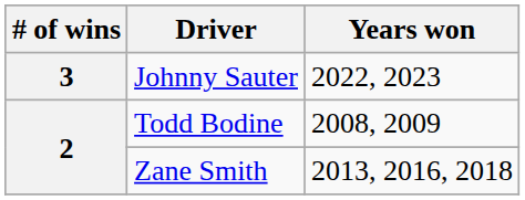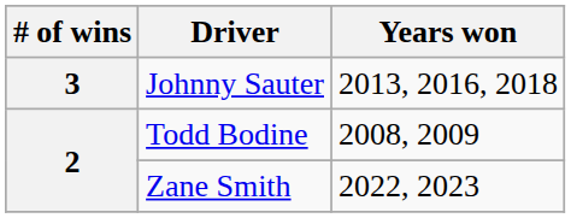 <table class="wikitable" style="font-size: 95%;">
 <tr>
 <th># of wins</th>
 <th>Driver</th>
 <th>Years won</th>
 </tr>
 <tr>
 <th>3</th>
 <td><a href='#'>Johnny Sauter</a></td>
-<td>2022, 2023</td>
+<td>2013, 2016, 2018</td>
 </tr>
 <tr>
 <th rowspan=2>2</th>
 <td><a href='#'>Todd Bodine</a></td>
 <td>2008, 2009</td>
 </tr>
 <tr>
 <td><a href='#'>Zane Smith</a></td>
-<td>2013, 2016, 2018</td>
+<td>2022, 2023</td>
 </tr>
 </table>
